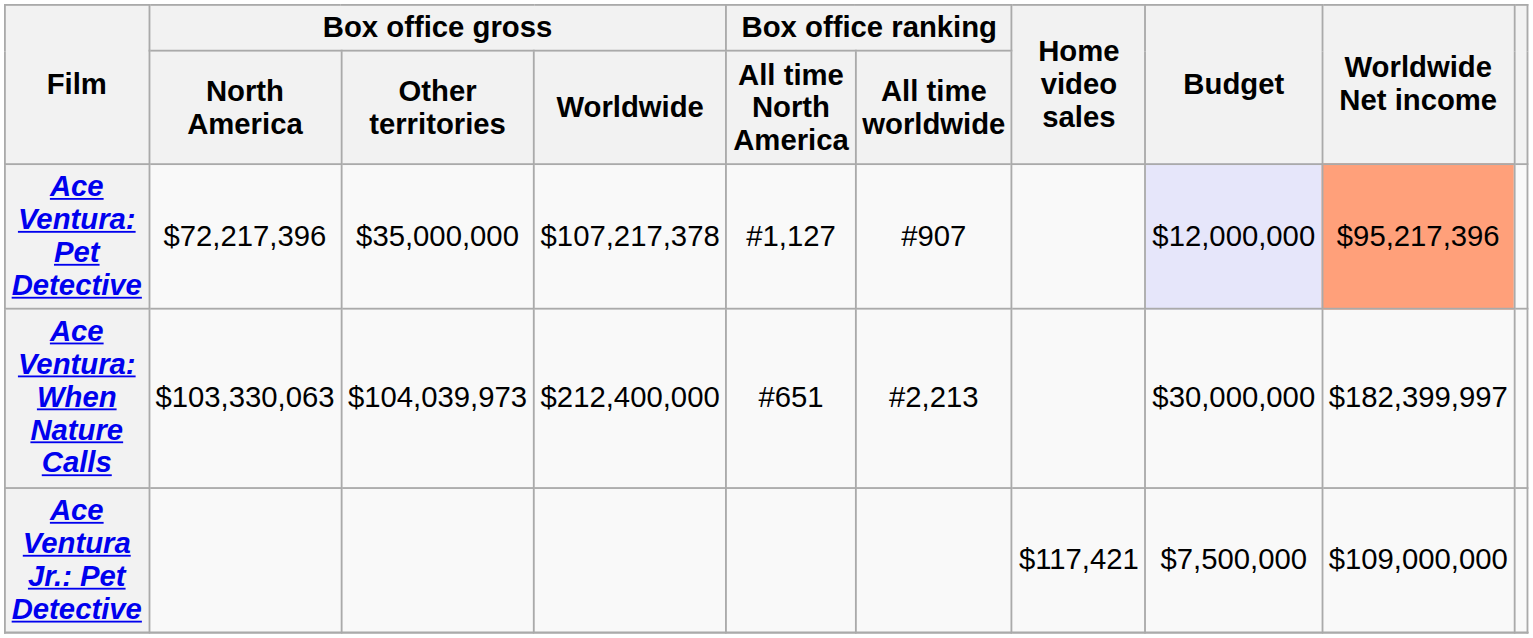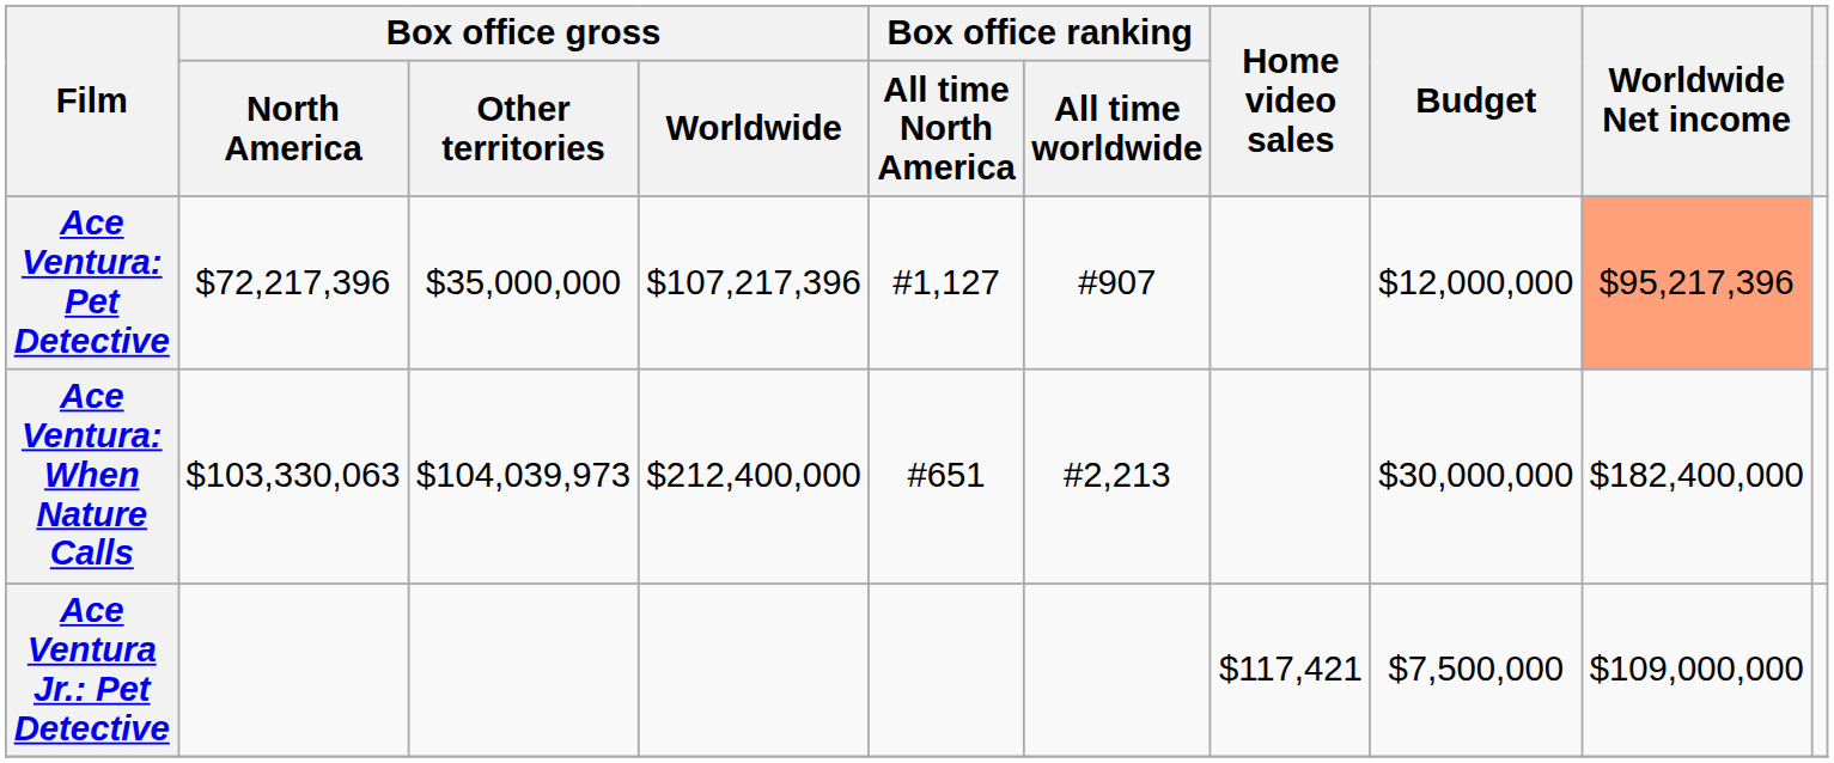 <table class="wikitable plainrowheaders" style="text-align:center;">
 <tr>
 <th rowspan="2" style="width:16%;">Film</th>
 <th colspan="3">Box office gross</th>
 <th colspan="2">Box office ranking</th>
 <th rowspan="2">Home video<br>sales</th>
 <th rowspan="2">Budget</th>
 <th rowspan="2">Worldwide <br>Net income</th>
 <th rowspan="2"></th>
 </tr>
 <tr>
 <th>North America</th>
 <th>Other territories</th>
 <th>Worldwide</th>
 <th>All time <br>North America</th>
 <th>All time <br>worldwide</th>
 </tr>
 <tr>
 <th scope="row"><em><a href='#'>Ace Ventura: Pet Detective</a></em></th>
 <td>$72,217,396</td>
 <td>$35,000,000</td>
-<td>$107,217,378</td>
+<td>$107,217,396</td>
 <td>#1,127</td>
 <td>#907</td>
 <td></td>
-<td style="background: lavender;">$12,000,000</td>
+<td>$12,000,000</td>
 <td style="background: lightsalmon;">$95,217,396</td>
 <td></td>
 </tr>
 <tr>
 <th scope="row"><em><a href='#'>Ace Ventura: When Nature Calls</a></em></th>
 <td>$103,330,063</td>
 <td>$104,039,973</td>
 <td>$212,400,000</td>
 <td>#651</td>
 <td>#2,213</td>
 <td></td>
 <td>$30,000,000</td>
-<td>$182,399,997</td>
+<td>$182,400,000</td>
 <td></td>
 </tr>
 <tr>
 <th scope="row"><em><a href='#'>Ace Ventura Jr.: Pet Detective</a></em></th>
 <td></td>
 <td></td>
 <td></td>
 <td></td>
 <td></td>
 <td>$117,421</td>
 <td>$7,500,000</td>
 <td>$109,000,000</td>
 <td></td>
 </tr>
 <tr>
 </tr>
 </table>
